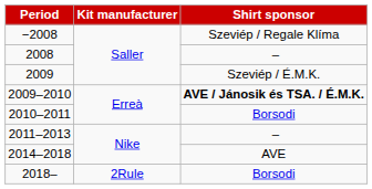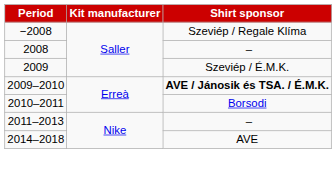 <table class="wikitable" style="text-align:center;margin-left:1em">
 <tr>
 <th style="color:white; background:#CC0000">Period</th>
 <th style="color:white; background:#CC0000">Kit manufacturer</th>
 <th style="color:white; background:#CC0000">Shirt sponsor</th>
 </tr>
 <tr>
 <td>−2008</td>
 <td rowspan=3><a href='#'>Saller</a></td>
 <td>Szeviép / Regale Klíma</td>
 </tr>
 <tr>
 <td>2008</td>
 <td> –</td>
 </tr>
 <tr>
 <td>2009</td>
 <td>Szeviép / É.M.K.</td>
 </tr>
 <tr>
 <td>2009–2010</td>
 <td rowspan=2><a href='#'>Erreà</a></td>
 <td><strong>AVE / Jánosik és TSA. / É.M.K.</strong></td>
 </tr>
 <tr>
 <td>2010–2011</td>
 <td><a href='#'>Borsodi</a></td>
 </tr>
 <tr>
 <td>2011–2013</td>
 <td rowspan=2><a href='#'>Nike</a></td>
 <td> –</td>
 </tr>
 <tr>
 <td>2014–2018</td>
 <td>AVE</td>
 </tr>
-<tr>
-<td>2018–</td>
-<td rowspan=1><a href='#'>2Rule</a></td>
-<td><a href='#'>Borsodi</a></td>
-</tr>
 </table>
